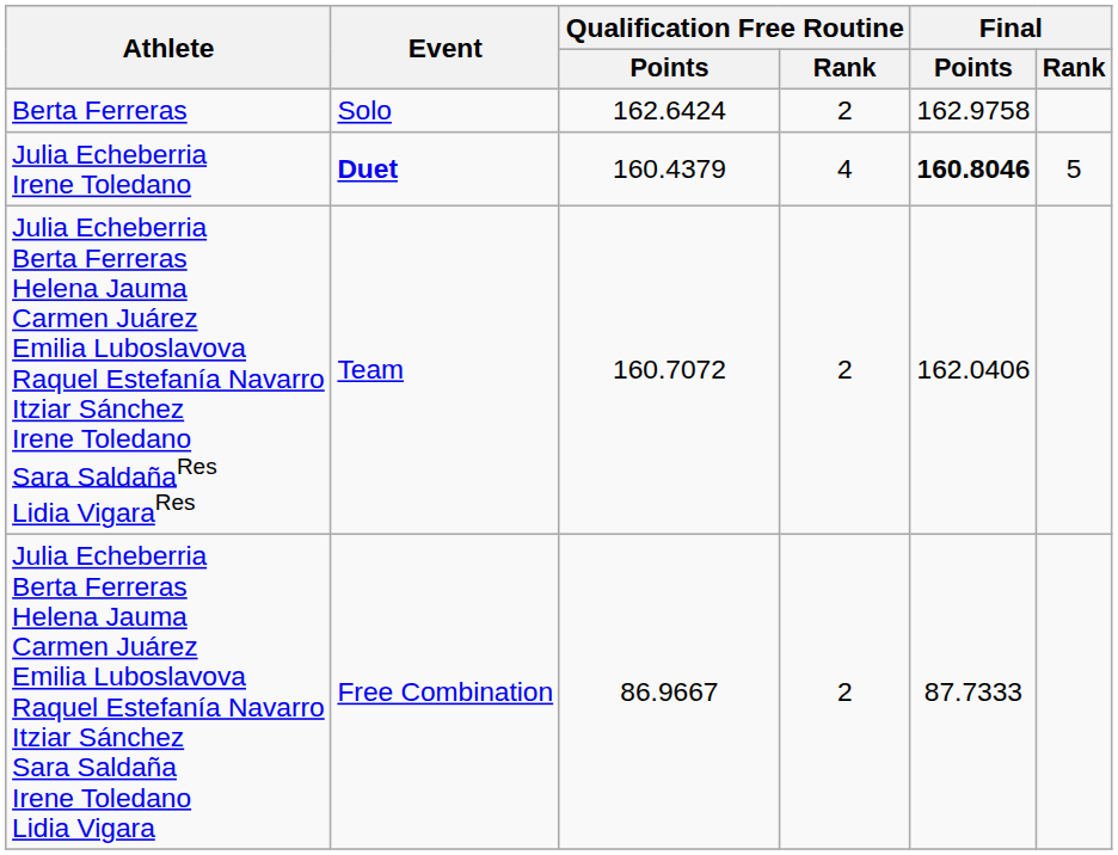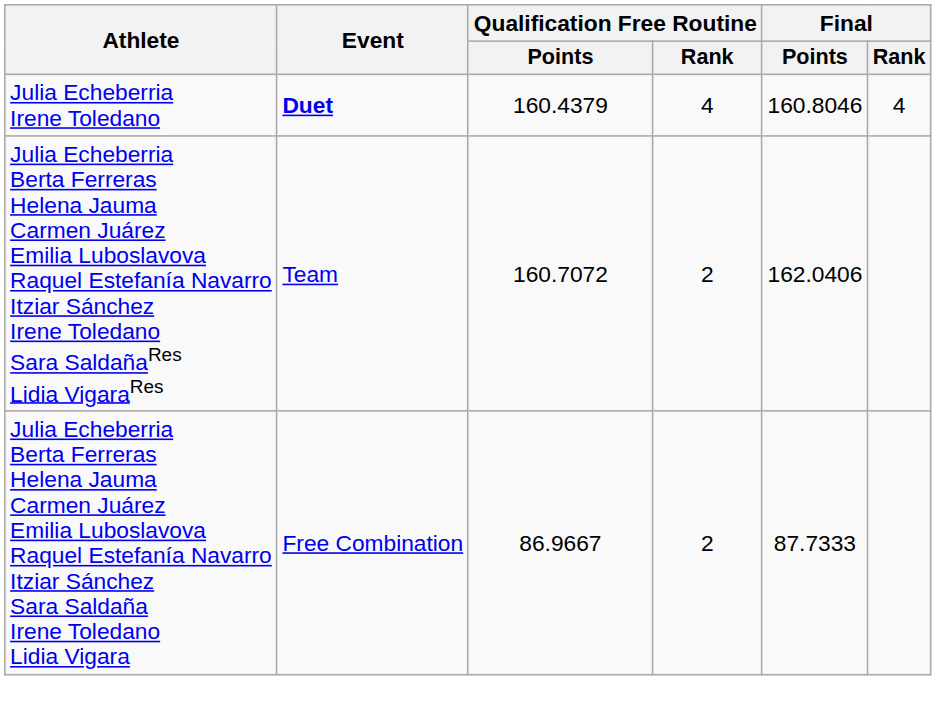 <table class="wikitable" style="font-size:90%;">
 <tr>
 <th rowspan=2>Athlete</th>
 <th rowspan=2>Event</th>
 <th colspan=2>Qualification Free Routine</th>
 <th colspan=2>Final</th>
 </tr>
 <tr style="font-size:95%">
 <th>Points</th>
 <th>Rank</th>
 <th>Points</th>
 <th>Rank</th>
 </tr>
 <tr align=center>
-<td align=left><a href='#'>Berta Ferreras</a></td>
-<td align=left><a href='#'>Solo</a></td>
-<td>162.6424</td>
-<td>2</td>
-<td>162.9758</td>
-<td></td>
-</tr>
-<tr align=center>
 <td align=left><a href='#'>Julia Echeberria</a> <br> <a href='#'>Irene Toledano</a></td>
 <td align=left><strong><a href='#'>Duet</a></strong></td>
 <td>160.4379</td>
 <td>4</td>
-<td><strong>160.8046</strong></td>
-<td>5</td>
+<td>160.8046</td>
+<td>4</td>
 </tr>
 <tr align=center>
 <td align=left><a href='#'>Julia Echeberria</a> <br> <a href='#'>Berta Ferreras</a> <br> <a href='#'>Helena Jauma</a> <br> <a href='#'>Carmen Juárez</a> <br> <a href='#'>Emilia Luboslavova</a> <br> <a href='#'>Raquel Estefanía Navarro</a> <br> <a href='#'>Itziar Sánchez</a> <br> <a href='#'>Irene Toledano</a> <br> <a href='#'>Sara Saldaña</a><sup>Res</sup> <br> <a href='#'>Lidia Vigara</a><sup>Res</sup></td>
 <td align=left><a href='#'>Team</a></td>
 <td>160.7072</td>
 <td>2</td>
 <td>162.0406</td>
 <td></td>
 </tr>
 <tr align=center>
 <td align=left><a href='#'>Julia Echeberria</a> <br> <a href='#'>Berta Ferreras</a> <br> <a href='#'>Helena Jauma</a> <br> <a href='#'>Carmen Juárez</a> <br> <a href='#'>Emilia Luboslavova</a> <br> <a href='#'>Raquel Estefanía Navarro</a> <br> <a href='#'>Itziar Sánchez</a> <br> <a href='#'>Sara Saldaña</a> <br> <a href='#'>Irene Toledano</a> <br> <a href='#'>Lidia Vigara</a></td>
 <td align=left><a href='#'>Free Combination</a></td>
 <td>86.9667</td>
 <td>2</td>
 <td>87.7333</td>
 <td></td>
 </tr>
 </table>
